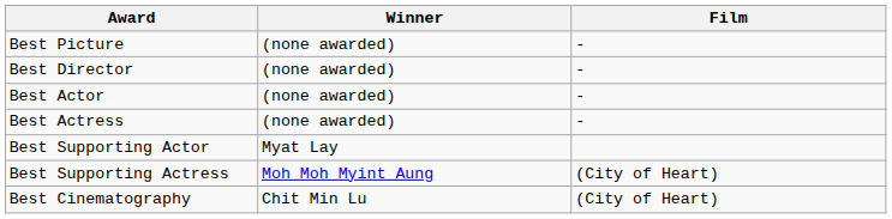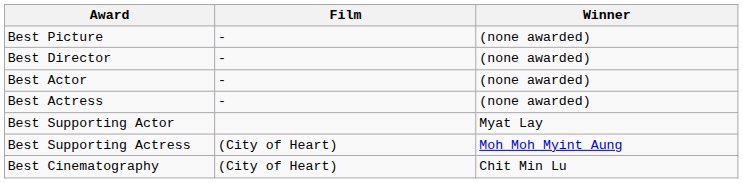 <table class="wikitable">
 <tr>
 <th width="200"><strong>Award</strong></th>
+<th width="250"><strong>Film</strong></th>
 <th width="250"><strong>Winner</strong></th>
-<th width="250"><strong>Film</strong></th>
 </tr>
 <tr>
 <td>Best Picture</td>
+<td>-</td>
 <td>(none awarded)</td>
-<td>-</td>
 </tr>
 <tr>
 <td>Best Director</td>
+<td>-</td>
 <td>(none awarded)</td>
-<td>-</td>
 </tr>
 <tr>
 <td>Best Actor</td>
+<td>-</td>
 <td>(none awarded)</td>
-<td>-</td>
 </tr>
 <tr>
 <td>Best Actress</td>
+<td>-</td>
 <td>(none awarded)</td>
-<td>-</td>
 </tr>
 <tr>
 <td>Best Supporting Actor</td>
+<td></td>
 <td>Myat Lay</td>
-<td></td>
 </tr>
 <tr>
 <td>Best Supporting Actress</td>
+<td> (City of Heart)</td>
 <td><a href='#'>Moh Moh Myint Aung</a></td>
-<td> (City of Heart)</td>
 </tr>
 <tr>
 <td>Best Cinematography</td>
+<td> (City of Heart)</td>
 <td>Chit Min Lu</td>
-<td> (City of Heart)</td>
 </tr>
 </table>
